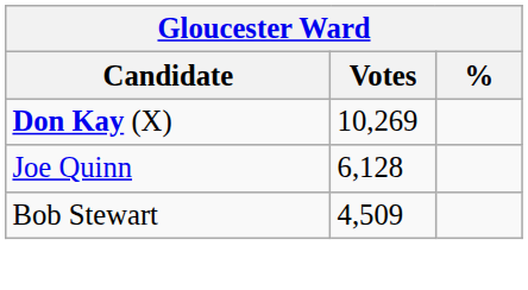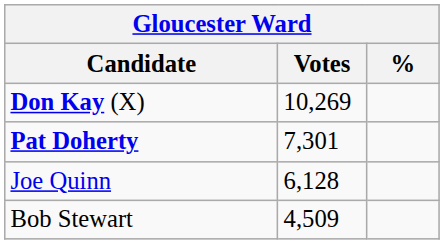 <table class="wikitable">
 <tr>
 <th colspan="3"><a href='#'>Gloucester Ward</a></th>
 </tr>
 <tr>
 <th style="width: 170px">Candidate</th>
 <th style="width: 50px">Votes</th>
 <th style="width: 40px">%</th>
 </tr>
 <tr>
 <td><strong><a href='#'>Don Kay</a></strong> (X)</td>
 <td>10,269</td>
 <td></td>
 </tr>
 <tr>
+<td><strong><a href='#'>Pat Doherty</a></strong></td>
+<td>7,301</td>
+<td></td>
+</tr>
+<tr>
 <td><a href='#'>Joe Quinn</a></td>
 <td>6,128</td>
 <td></td>
 </tr>
 <tr>
 <td>Bob Stewart</td>
 <td>4,509</td>
 <td></td>
 </tr>
 </table>
